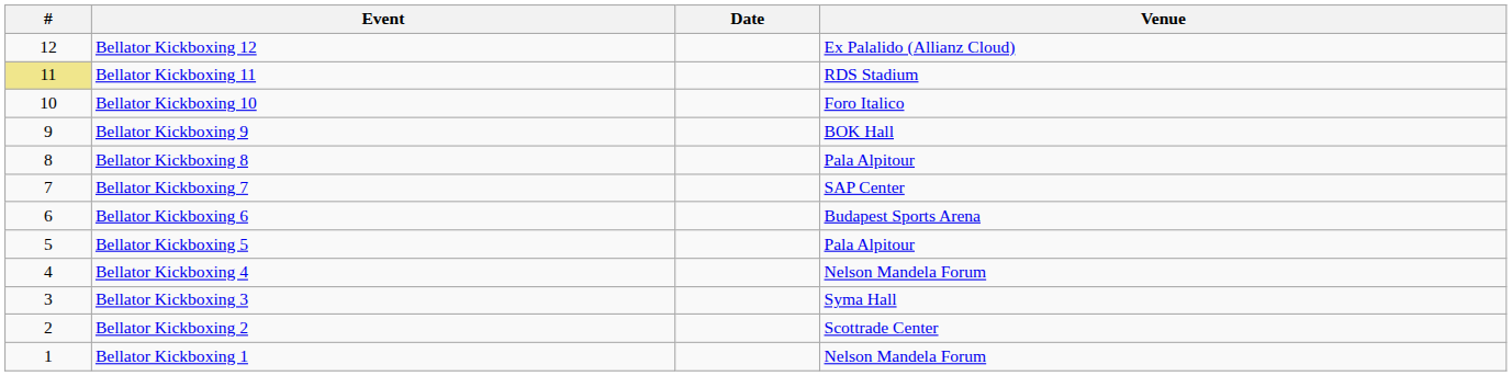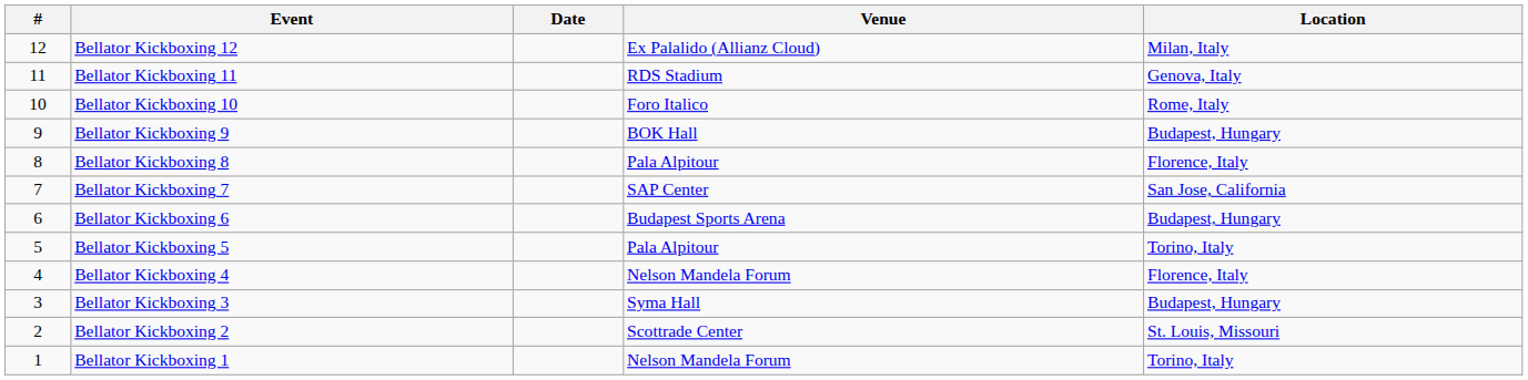 <table id="Events" class="wikitable sortable" style="width:80%; font-size:90%;">
 <tr>
 <th scope="col">#</th>
 <th scope="col">Event</th>
 <th scope="col">Date</th>
 <th scope="col">Venue</th>
+<th scope="col">Location</th>
 </tr>
 <tr>
 <td align=center>12</td>
 <td><a href='#'>Bellator Kickboxing 12</a></td>
 <td></td>
 <td><a href='#'>Ex Palalido (Allianz Cloud)</a></td>
+<td> <a href='#'>Milan, Italy</a></td>
 </tr>
 <tr>
-<td align=center style="background: khaki;">11</td>
+<td align=center>11</td>
 <td><a href='#'>Bellator Kickboxing 11</a></td>
 <td></td>
 <td><a href='#'>RDS Stadium</a></td>
+<td> <a href='#'>Genova, Italy</a></td>
 </tr>
 <tr>
 <td align=center>10</td>
 <td><a href='#'>Bellator Kickboxing 10</a></td>
 <td></td>
 <td><a href='#'>Foro Italico</a></td>
+<td> <a href='#'>Rome, Italy</a></td>
 </tr>
 <tr>
 <td align=center>9</td>
 <td><a href='#'>Bellator Kickboxing 9</a></td>
 <td></td>
 <td><a href='#'>BOK Hall</a></td>
+<td> <a href='#'>Budapest, Hungary</a></td>
 </tr>
 <tr>
 <td align=center>8</td>
 <td><a href='#'>Bellator Kickboxing 8</a></td>
 <td></td>
 <td><a href='#'>Pala Alpitour</a></td>
+<td> <a href='#'>Florence, Italy</a></td>
 </tr>
 <tr>
 <td align=center>7</td>
 <td><a href='#'>Bellator Kickboxing 7</a></td>
 <td></td>
 <td><a href='#'>SAP Center</a></td>
+<td> <a href='#'>San Jose, California</a></td>
 </tr>
 <tr>
 <td align=center>6</td>
 <td><a href='#'>Bellator Kickboxing 6</a></td>
 <td></td>
 <td><a href='#'>Budapest Sports Arena</a></td>
+<td> <a href='#'>Budapest, Hungary</a></td>
 </tr>
 <tr>
 <td align=center>5</td>
 <td><a href='#'>Bellator Kickboxing 5</a></td>
 <td></td>
 <td><a href='#'>Pala Alpitour</a></td>
+<td> <a href='#'>Torino, Italy</a></td>
 </tr>
 <tr>
 <td align=center>4</td>
 <td><a href='#'>Bellator Kickboxing 4</a></td>
 <td></td>
 <td><a href='#'>Nelson Mandela Forum</a></td>
+<td> <a href='#'>Florence, Italy</a></td>
 </tr>
 <tr>
 <td align=center>3</td>
 <td><a href='#'>Bellator Kickboxing 3</a></td>
 <td></td>
 <td><a href='#'>Syma Hall</a></td>
+<td> <a href='#'>Budapest, Hungary</a></td>
 </tr>
 <tr>
 <td align=center>2</td>
 <td><a href='#'>Bellator Kickboxing 2</a></td>
 <td></td>
 <td><a href='#'>Scottrade Center</a></td>
+<td> <a href='#'>St. Louis, Missouri</a></td>
 </tr>
 <tr>
 <td align=center>1</td>
 <td><a href='#'>Bellator Kickboxing 1</a></td>
 <td></td>
 <td><a href='#'>Nelson Mandela Forum</a></td>
+<td> <a href='#'>Torino, Italy</a></td>
 </tr>
 </table>
